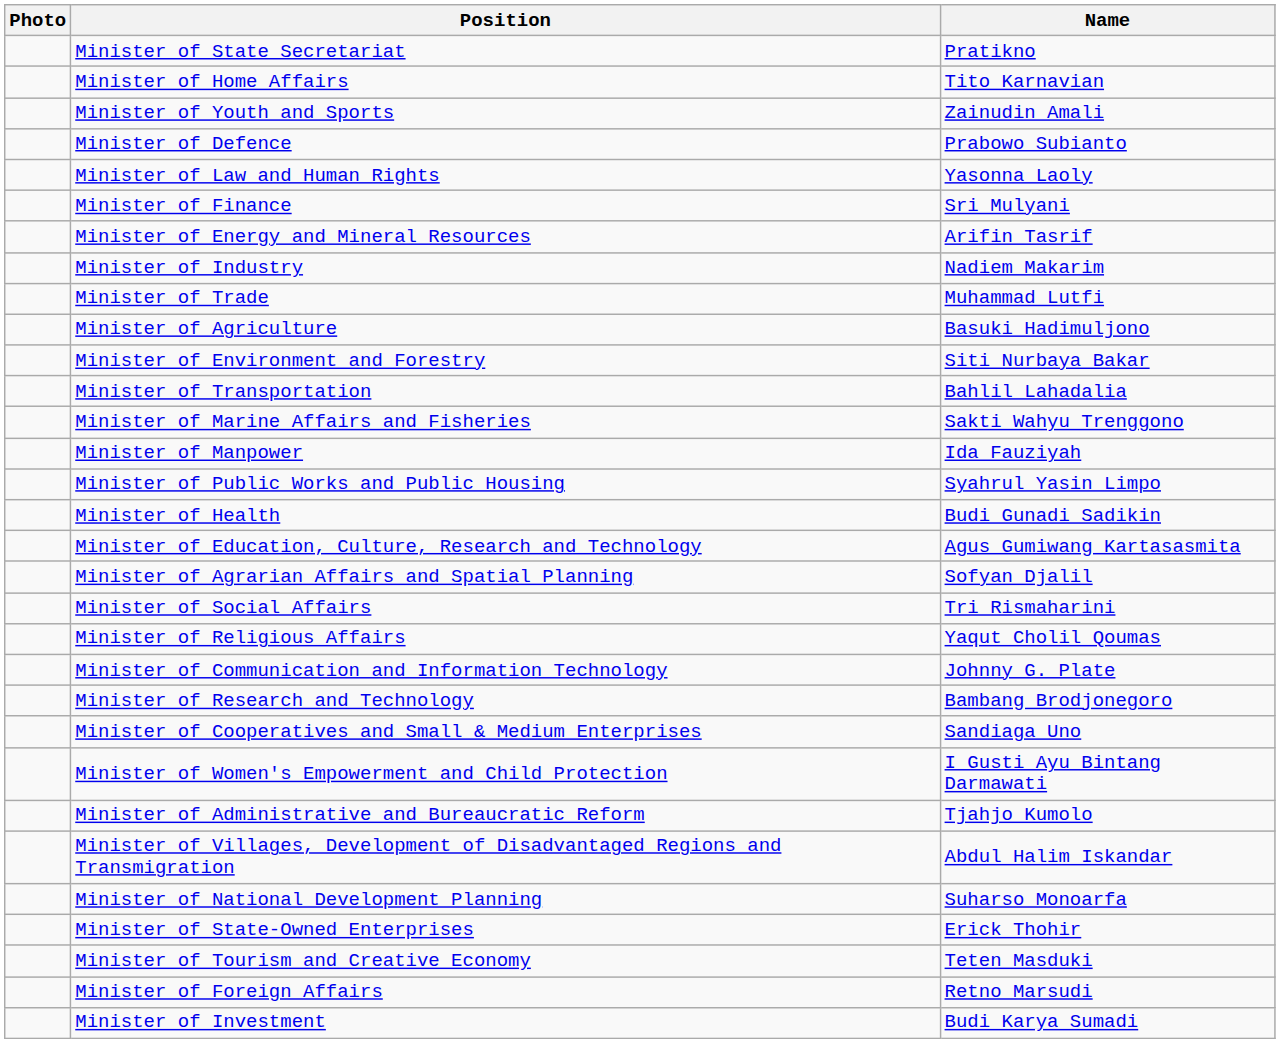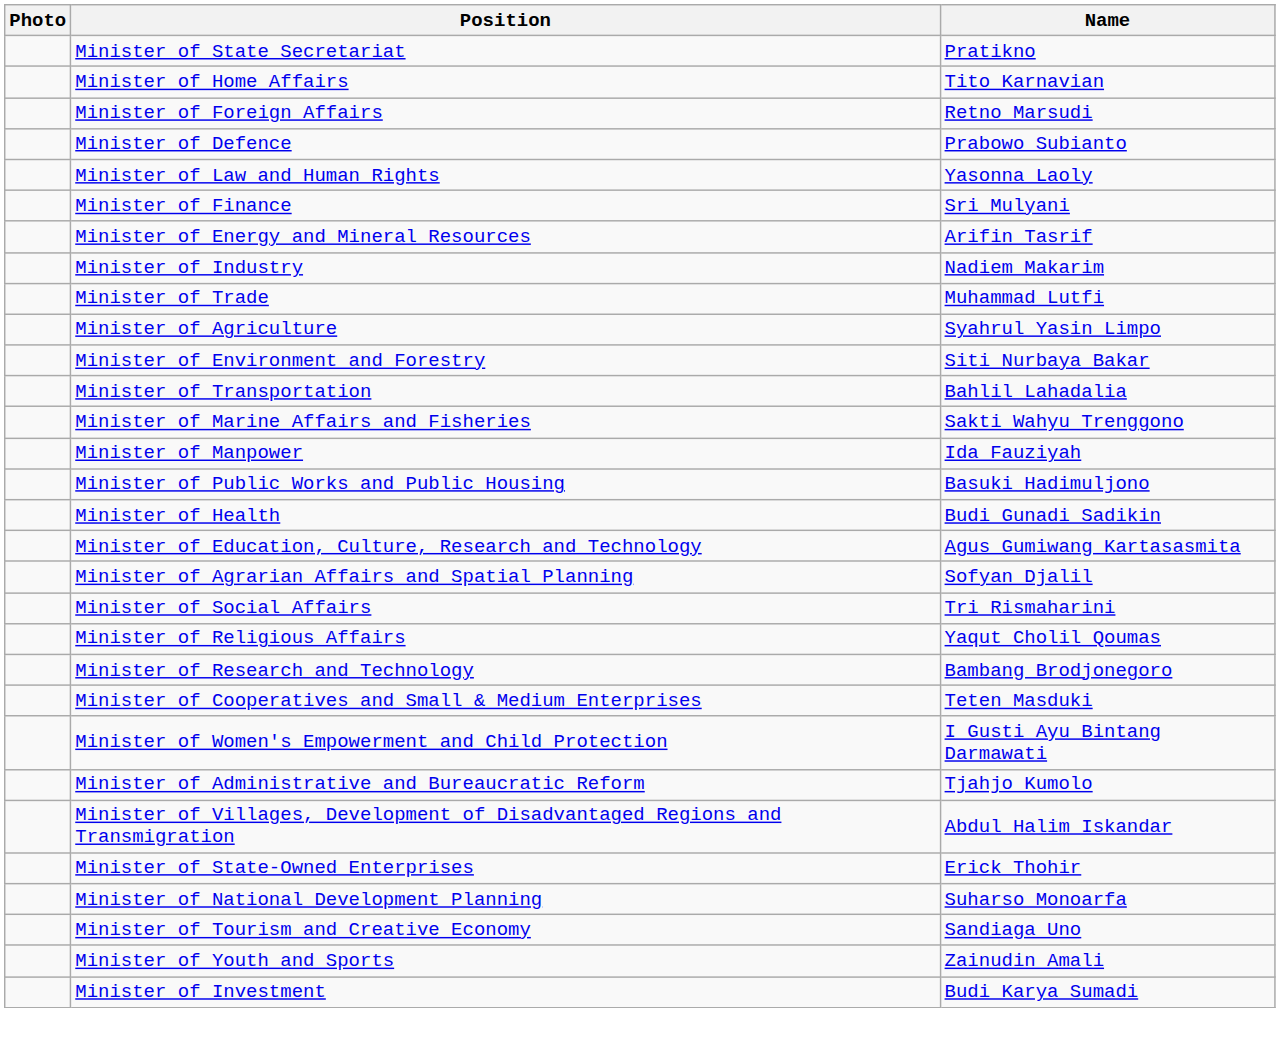 <table class=wikitable>
 <tr>
 <th>Photo</th>
 <th>Position</th>
 <th>Name</th>
 </tr>
 <tr>
 <td></td>
 <td><a href='#'>Minister of State Secretariat</a></td>
 <td><a href='#'>Pratikno</a></td>
 </tr>
 <tr>
 <td></td>
 <td><a href='#'>Minister of Home Affairs</a></td>
 <td><a href='#'>Tito Karnavian</a></td>
 </tr>
 <tr>
 <td></td>
-<td><a href='#'>Minister of Youth and Sports</a></td>
-<td><a href='#'>Zainudin Amali</a></td>
+<td><a href='#'>Minister of Foreign Affairs</a></td>
+<td><a href='#'>Retno Marsudi</a></td>
 </tr>
 <tr>
 <td></td>
 <td><a href='#'>Minister of Defence</a></td>
 <td><a href='#'>Prabowo Subianto</a></td>
 </tr>
 <tr>
 <td></td>
 <td><a href='#'>Minister of Law and Human Rights</a></td>
 <td><a href='#'>Yasonna Laoly</a></td>
 </tr>
 <tr>
 <td></td>
 <td><a href='#'>Minister of Finance</a></td>
 <td><a href='#'>Sri Mulyani</a></td>
 </tr>
 <tr>
 <td></td>
 <td><a href='#'>Minister of Energy and Mineral Resources</a></td>
 <td><a href='#'>Arifin Tasrif</a></td>
 </tr>
 <tr>
 <td></td>
 <td><a href='#'>Minister of Industry</a></td>
 <td><a href='#'>Nadiem Makarim</a></td>
 </tr>
 <tr>
 <td></td>
 <td><a href='#'>Minister of Trade</a></td>
 <td><a href='#'>Muhammad Lutfi</a></td>
 </tr>
 <tr>
 <td></td>
 <td><a href='#'>Minister of Agriculture</a></td>
-<td><a href='#'>Basuki Hadimuljono</a></td>
+<td><a href='#'>Syahrul Yasin Limpo</a></td>
 </tr>
 <tr>
 <td></td>
 <td><a href='#'>Minister of Environment and Forestry</a></td>
 <td><a href='#'>Siti Nurbaya Bakar</a></td>
 </tr>
 <tr>
 <td></td>
 <td><a href='#'>Minister of Transportation</a></td>
 <td><a href='#'>Bahlil Lahadalia</a></td>
 </tr>
 <tr>
 <td></td>
 <td><a href='#'>Minister of Marine Affairs and Fisheries</a></td>
 <td><a href='#'>Sakti Wahyu Trenggono</a></td>
 </tr>
 <tr>
 <td></td>
 <td><a href='#'>Minister of Manpower</a></td>
 <td><a href='#'>Ida Fauziyah</a></td>
 </tr>
 <tr>
 <td></td>
 <td><a href='#'>Minister of Public Works and Public Housing</a></td>
-<td><a href='#'>Syahrul Yasin Limpo</a></td>
+<td><a href='#'>Basuki Hadimuljono</a></td>
 </tr>
 <tr>
 <td></td>
 <td><a href='#'>Minister of Health</a></td>
 <td><a href='#'>Budi Gunadi Sadikin</a></td>
 </tr>
 <tr>
 <td></td>
 <td><a href='#'>Minister of Education, Culture, Research and Technology</a></td>
 <td><a href='#'>Agus Gumiwang Kartasasmita</a></td>
 </tr>
 <tr>
 <td></td>
 <td><a href='#'>Minister of Agrarian Affairs and Spatial Planning</a></td>
 <td><a href='#'>Sofyan Djalil</a></td>
 </tr>
 <tr>
 <td></td>
 <td><a href='#'>Minister of Social Affairs</a></td>
 <td><a href='#'>Tri Rismaharini</a></td>
 </tr>
 <tr>
 <td></td>
 <td><a href='#'>Minister of Religious Affairs</a></td>
 <td><a href='#'>Yaqut Cholil Qoumas</a></td>
 </tr>
 <tr>
 <td></td>
-<td><a href='#'>Minister of Communication and Information Technology</a></td>
-<td><a href='#'>Johnny G. Plate</a></td>
-</tr>
-<tr>
-<td></td>
 <td><a href='#'>Minister of Research and Technology</a></td>
 <td><a href='#'>Bambang Brodjonegoro</a></td>
 </tr>
 <tr>
 <td></td>
 <td><a href='#'>Minister of Cooperatives and Small & Medium Enterprises</a></td>
-<td><a href='#'>Sandiaga Uno</a></td>
+<td><a href='#'>Teten Masduki</a></td>
 </tr>
 <tr>
 <td></td>
 <td><a href='#'>Minister of Women's Empowerment and Child Protection</a></td>
 <td><a href='#'>I Gusti Ayu Bintang Darmawati</a></td>
 </tr>
 <tr>
 <td></td>
 <td><a href='#'>Minister of Administrative and Bureaucratic Reform</a></td>
 <td><a href='#'>Tjahjo Kumolo</a></td>
 </tr>
 <tr>
 <td></td>
 <td><a href='#'>Minister of Villages, Development of Disadvantaged Regions and Transmigration</a></td>
 <td><a href='#'>Abdul Halim Iskandar</a></td>
 </tr>
 <tr>
 <td></td>
+<td><a href='#'>Minister of State-Owned Enterprises</a></td>
+<td><a href='#'>Erick Thohir</a></td>
+</tr>
+<tr>
+<td></td>
 <td><a href='#'>Minister of National Development Planning</a></td>
 <td><a href='#'>Suharso Monoarfa</a></td>
 </tr>
 <tr>
 <td></td>
-<td><a href='#'>Minister of State-Owned Enterprises</a></td>
-<td><a href='#'>Erick Thohir</a></td>
+<td><a href='#'>Minister of Tourism and Creative Economy</a></td>
+<td><a href='#'>Sandiaga Uno</a></td>
 </tr>
 <tr>
 <td></td>
-<td><a href='#'>Minister of Tourism and Creative Economy</a></td>
-<td><a href='#'>Teten Masduki</a></td>
-</tr>
-<tr>
-<td></td>
-<td><a href='#'>Minister of Foreign Affairs</a></td>
-<td><a href='#'>Retno Marsudi</a></td>
+<td><a href='#'>Minister of Youth and Sports</a></td>
+<td><a href='#'>Zainudin Amali</a></td>
 </tr>
 <tr>
 <td></td>
 <td><a href='#'>Minister of Investment</a></td>
 <td><a href='#'>Budi Karya Sumadi</a></td>
 </tr>
 </table>
